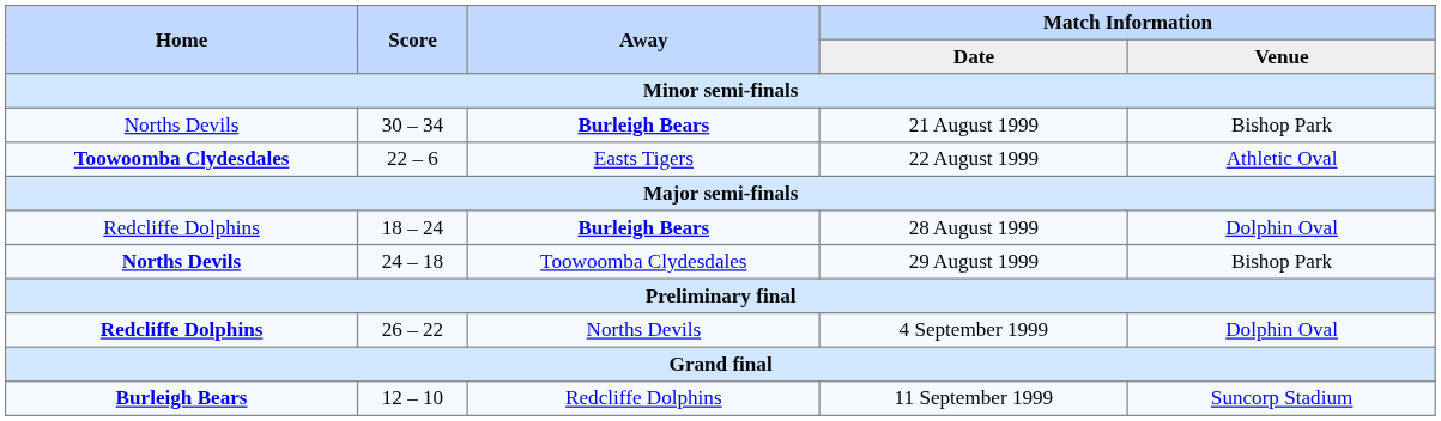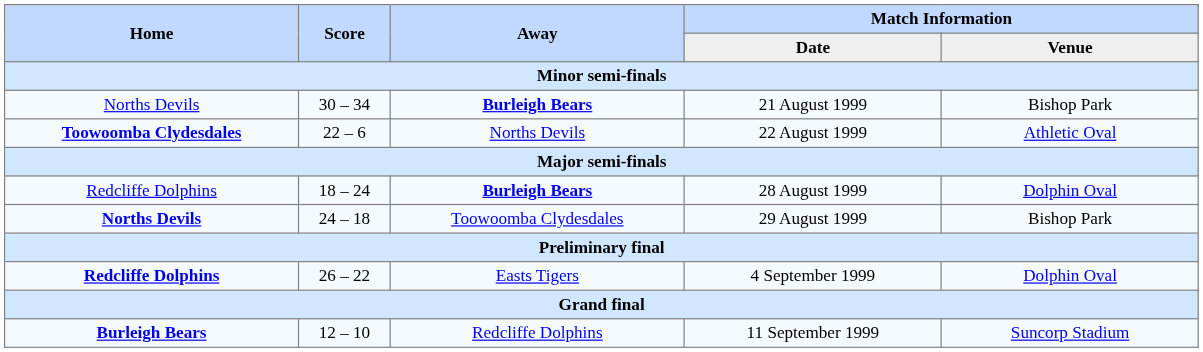 <table border=1 style="border-collapse:collapse; font-size:90%; text-align:center;" cellpadding=3 cellspacing=0>
 <tr bgcolor=#C1D8FF>
 <th rowspan=2 width=16%>Home</th>
 <th rowspan=2 width=5%>Score</th>
 <th rowspan=2 width=16%>Away</th>
 <th colspan=6>Match Information</th>
 </tr>
 <tr bgcolor=#EFEFEF>
 <th width=14%>Date</th>
 <th width=14%>Venue</th>
 </tr>
 <tr bgcolor="#D0E7FF">
 <td colspan=7><strong>Minor semi-finals</strong></td>
 </tr>
 <tr bgcolor=#F5FAFF>
 <td> <a href='#'>Norths Devils</a></td>
 <td>30 – 34</td>
 <td> <strong><a href='#'>Burleigh Bears</a></strong></td>
 <td>21 August 1999</td>
 <td>Bishop Park</td>
 </tr>
 <tr bgcolor=#F5FAFF>
 <td> <strong><a href='#'>Toowoomba Clydesdales</a></strong></td>
 <td>22 – 6</td>
-<td> <a href='#'>Easts Tigers</a></td>
+<td> <a href='#'>Norths Devils</a></td>
 <td>22 August 1999</td>
 <td><a href='#'>Athletic Oval</a></td>
 </tr>
 <tr bgcolor="#D0E7FF">
 <td colspan=7><strong>Major semi-finals</strong></td>
 </tr>
 <tr bgcolor=#F5FAFF>
 <td> <a href='#'>Redcliffe Dolphins</a></td>
 <td>18 – 24</td>
 <td> <strong><a href='#'>Burleigh Bears</a></strong></td>
 <td>28 August 1999</td>
 <td><a href='#'>Dolphin Oval</a></td>
 </tr>
 <tr bgcolor=#F5FAFF>
 <td> <strong><a href='#'>Norths Devils</a></strong></td>
 <td>24 – 18</td>
 <td> <a href='#'>Toowoomba Clydesdales</a></td>
 <td>29 August 1999</td>
 <td>Bishop Park</td>
 </tr>
 <tr bgcolor="#D0E7FF">
 <td colspan=7><strong>Preliminary final</strong></td>
 </tr>
 <tr bgcolor=#F5FAFF>
 <td> <strong><a href='#'>Redcliffe Dolphins</a></strong></td>
 <td>26 – 22</td>
-<td> <a href='#'>Norths Devils</a></td>
+<td> <a href='#'>Easts Tigers</a></td>
 <td>4 September 1999</td>
 <td><a href='#'>Dolphin Oval</a></td>
 </tr>
 <tr bgcolor="#D0E7FF">
 <td colspan=7><strong>Grand final</strong></td>
 </tr>
 <tr bgcolor=#F5FAFF>
 <td> <strong><a href='#'>Burleigh Bears</a></strong></td>
 <td>12 – 10</td>
 <td> <a href='#'>Redcliffe Dolphins</a></td>
 <td>11 September 1999</td>
 <td><a href='#'>Suncorp Stadium</a></td>
 </tr>
 </table>
